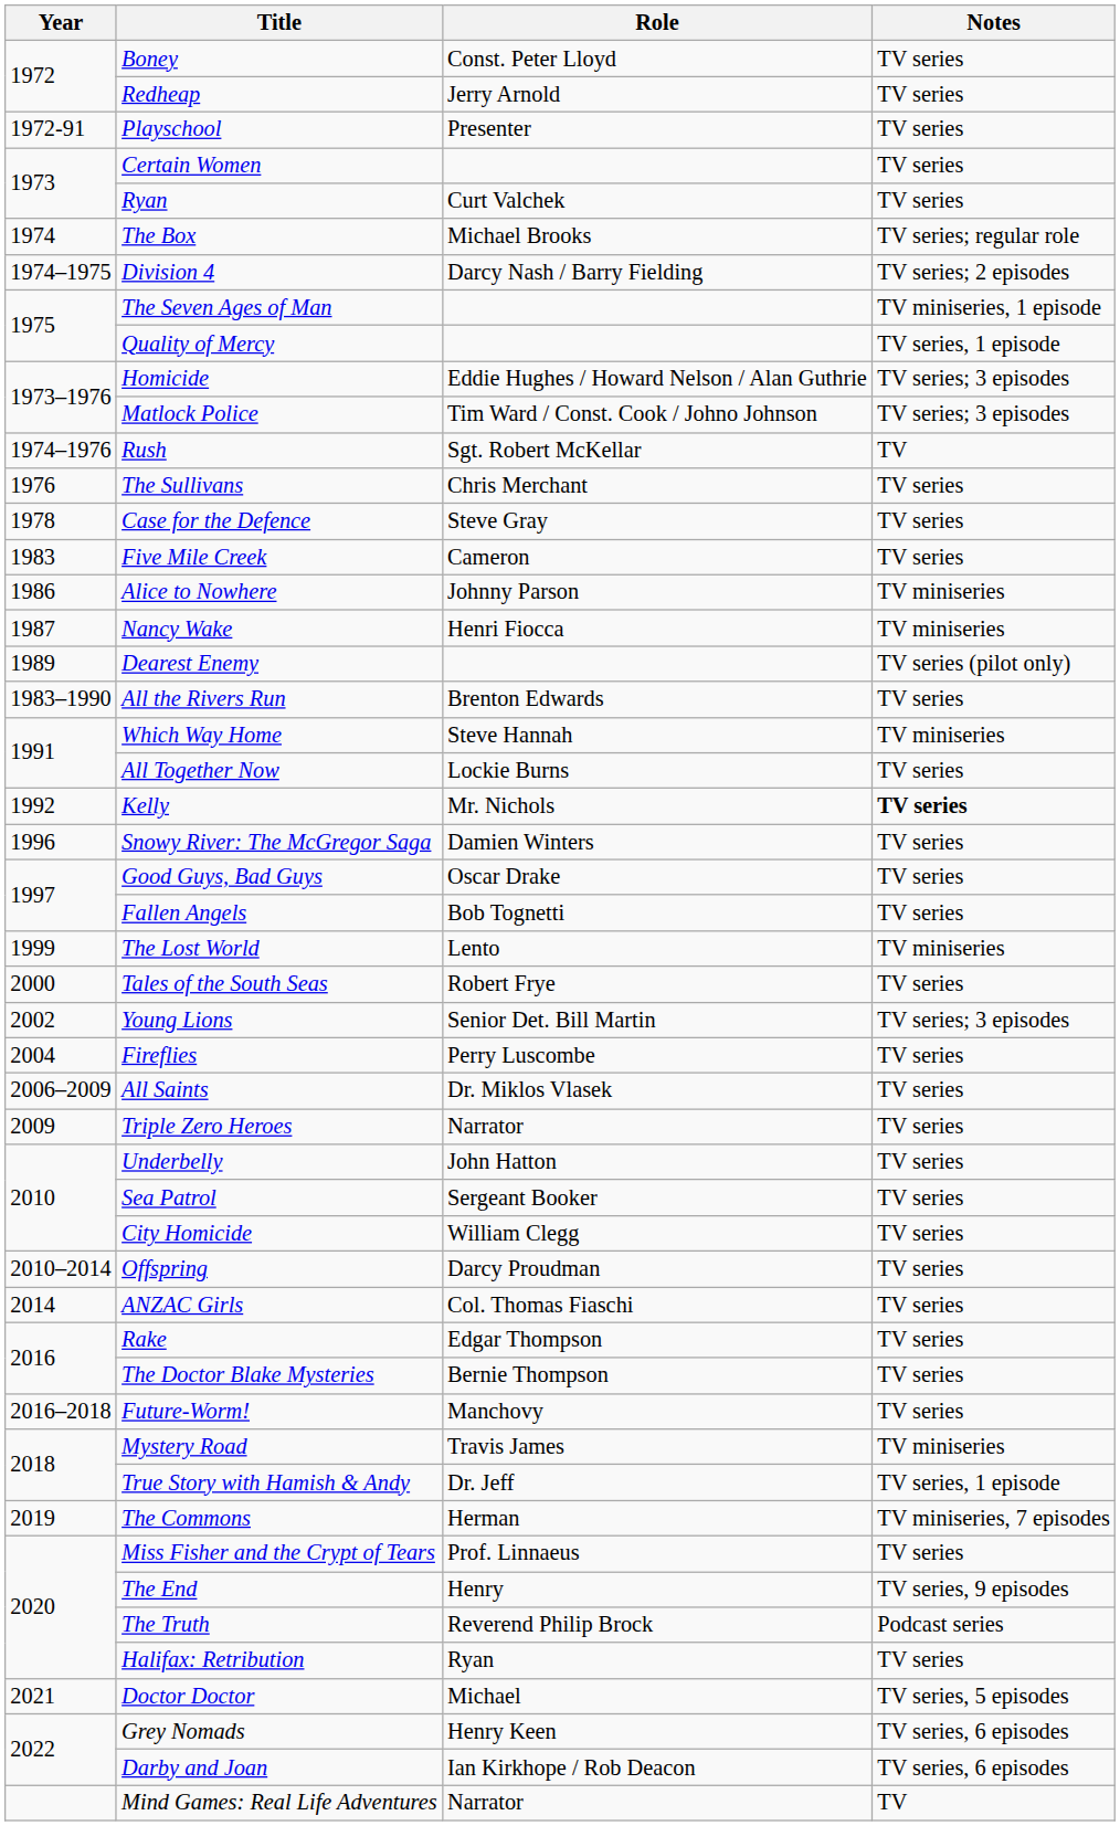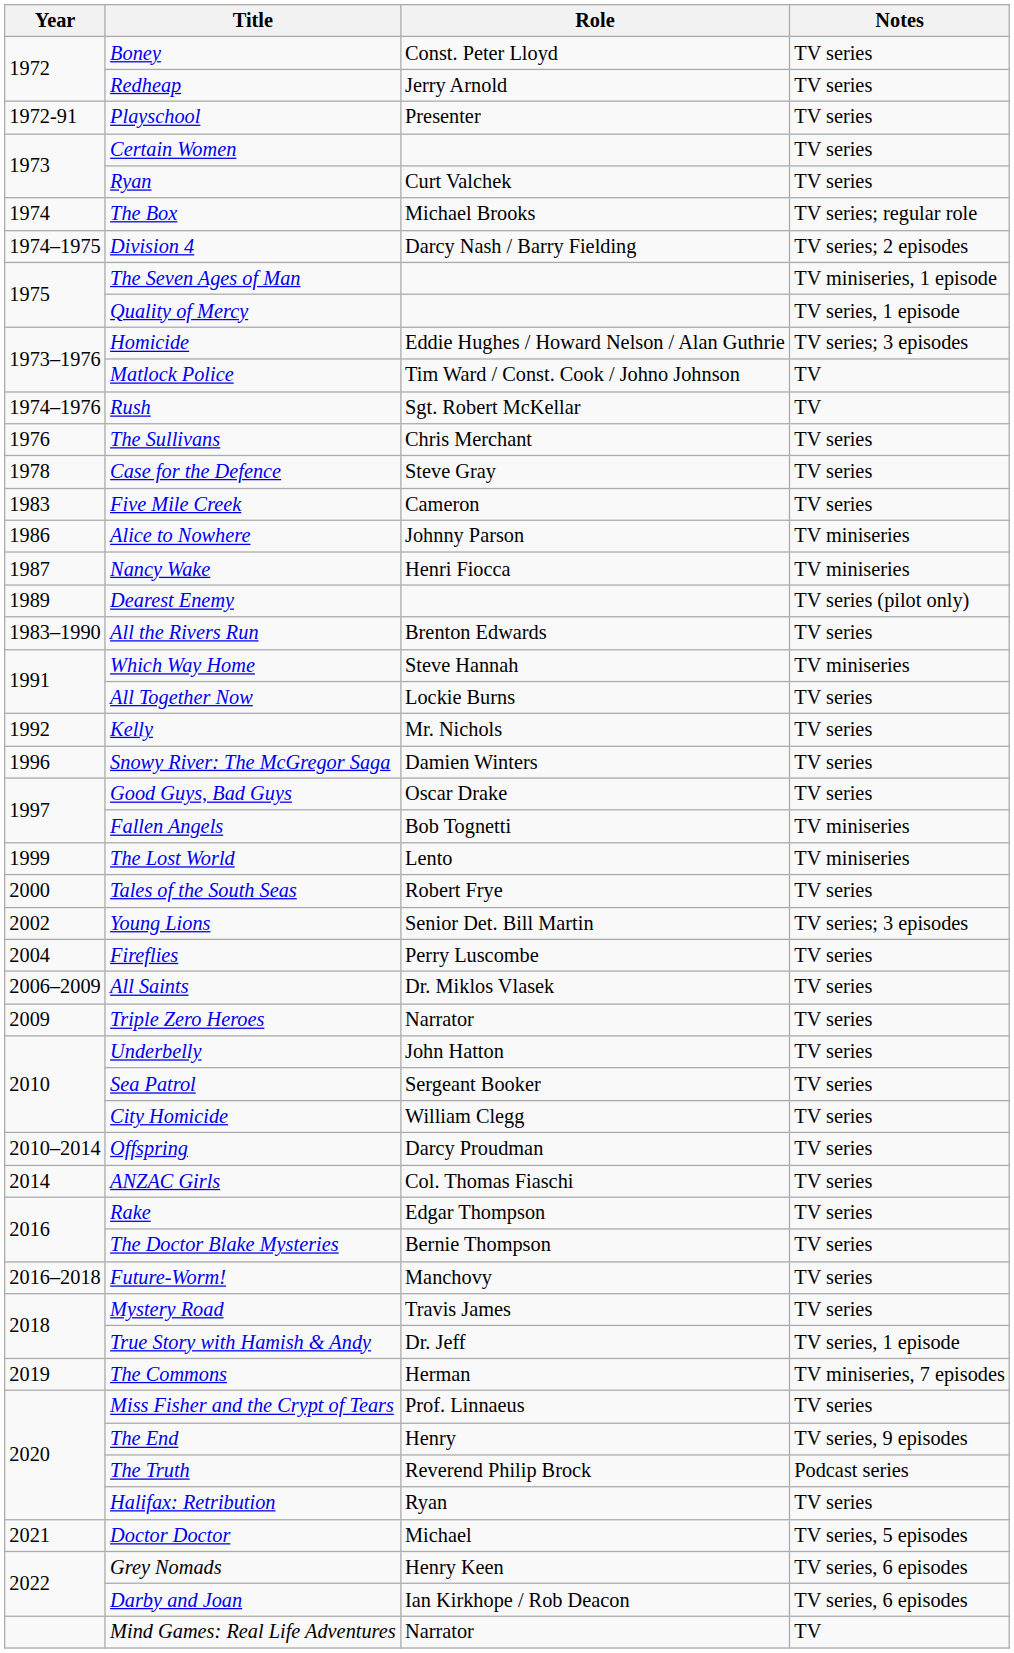 <table class="wikitable">
 <tr>
 <th>Year</th>
 <th>Title</th>
 <th>Role</th>
 <th>Notes</th>
 </tr>
 <tr>
 <td rowspan=2>1972</td>
 <td><em><a href='#'>Boney</a></em></td>
 <td>Const. Peter Lloyd</td>
 <td>TV series</td>
 </tr>
 <tr>
 <td><em><a href='#'>Redheap</a></em></td>
 <td>Jerry Arnold</td>
 <td>TV series</td>
 </tr>
 <tr>
 <td>1972-91</td>
 <td><em><a href='#'>Playschool</a></em></td>
 <td>Presenter</td>
 <td>TV series</td>
 </tr>
 <tr>
 <td rowspan=2>1973</td>
 <td><em><a href='#'>Certain Women</a></em></td>
 <td></td>
 <td>TV series</td>
 </tr>
 <tr>
 <td><em><a href='#'>Ryan</a></em></td>
 <td>Curt Valchek</td>
 <td>TV series</td>
 </tr>
 <tr>
 <td>1974</td>
 <td><em><a href='#'>The Box</a></em></td>
 <td>Michael Brooks</td>
 <td>TV series; regular role</td>
 </tr>
 <tr>
 <td>1974–1975</td>
 <td><em><a href='#'>Division 4</a></em></td>
 <td>Darcy Nash / Barry Fielding</td>
 <td>TV series; 2 episodes</td>
 </tr>
 <tr>
 <td rowspan=2>1975</td>
 <td><em><a href='#'>The Seven Ages of Man</a></em></td>
 <td></td>
 <td>TV miniseries, 1 episode</td>
 </tr>
 <tr>
 <td><em><a href='#'>Quality of Mercy</a></em></td>
 <td></td>
 <td>TV series, 1 episode</td>
 </tr>
 <tr>
 <td rowspan=2>1973–1976</td>
 <td><em><a href='#'>Homicide</a></em></td>
 <td>Eddie Hughes / Howard Nelson / Alan Guthrie</td>
 <td>TV series; 3 episodes</td>
 </tr>
 <tr>
 <td><em><a href='#'>Matlock Police</a></em></td>
 <td>Tim Ward / Const. Cook / Johno Johnson</td>
-<td>TV series; 3 episodes</td>
+<td>TV</td>
 </tr>
 <tr>
 <td>1974–1976</td>
 <td><em><a href='#'>Rush</a></em></td>
 <td>Sgt. Robert McKellar</td>
 <td>TV</td>
 </tr>
 <tr>
 <td>1976</td>
 <td><em><a href='#'>The Sullivans</a></em></td>
 <td>Chris Merchant</td>
 <td>TV series</td>
 </tr>
 <tr>
 <td>1978</td>
 <td><em><a href='#'>Case for the Defence</a></em></td>
 <td>Steve Gray</td>
 <td>TV series</td>
 </tr>
 <tr>
 <td>1983</td>
 <td><em><a href='#'>Five Mile Creek</a></em></td>
 <td>Cameron</td>
 <td>TV series</td>
 </tr>
 <tr>
 <td>1986</td>
 <td><em><a href='#'>Alice to Nowhere</a></em></td>
 <td>Johnny Parson</td>
 <td>TV miniseries</td>
 </tr>
 <tr>
 <td>1987</td>
 <td><em><a href='#'>Nancy Wake</a></em></td>
 <td>Henri Fiocca</td>
 <td>TV miniseries</td>
 </tr>
 <tr>
 <td>1989</td>
 <td><em><a href='#'>Dearest Enemy</a></em></td>
 <td></td>
 <td>TV series (pilot only)</td>
 </tr>
 <tr>
 <td>1983–1990</td>
 <td><em><a href='#'>All the Rivers Run</a></em></td>
 <td>Brenton Edwards</td>
 <td>TV series</td>
 </tr>
 <tr>
 <td rowspan="2">1991</td>
 <td><em><a href='#'>Which Way Home</a></em></td>
 <td>Steve Hannah</td>
 <td>TV miniseries</td>
 </tr>
 <tr>
 <td><em><a href='#'>All Together Now</a></em></td>
 <td>Lockie Burns</td>
 <td>TV series</td>
 </tr>
 <tr>
 <td>1992</td>
 <td><em><a href='#'>Kelly</a></em></td>
 <td>Mr. Nichols</td>
-<td><strong>TV series</strong></td>
+<td>TV series</td>
 </tr>
 <tr>
 <td>1996</td>
 <td><em><a href='#'>Snowy River: The McGregor Saga</a></em></td>
 <td>Damien Winters</td>
 <td>TV series</td>
 </tr>
 <tr>
 <td rowspan="2">1997</td>
 <td><em><a href='#'>Good Guys, Bad Guys</a></em></td>
 <td>Oscar Drake</td>
 <td>TV series</td>
 </tr>
 <tr>
 <td><em><a href='#'>Fallen Angels</a></em></td>
 <td>Bob Tognetti</td>
-<td>TV series</td>
+<td>TV miniseries</td>
 </tr>
 <tr>
 <td>1999</td>
 <td><em><a href='#'>The Lost World</a></em></td>
 <td>Lento</td>
 <td>TV miniseries</td>
 </tr>
 <tr>
 <td>2000</td>
 <td><em><a href='#'>Tales of the South Seas</a></em></td>
 <td>Robert Frye</td>
 <td>TV series</td>
 </tr>
 <tr>
 <td>2002</td>
 <td><em><a href='#'>Young Lions</a></em></td>
 <td>Senior Det. Bill Martin</td>
 <td>TV series; 3 episodes</td>
 </tr>
 <tr>
 <td>2004</td>
 <td><em><a href='#'>Fireflies</a></em></td>
 <td>Perry Luscombe</td>
 <td>TV series</td>
 </tr>
 <tr>
 <td>2006–2009</td>
 <td><em><a href='#'>All Saints</a></em></td>
 <td>Dr. Miklos Vlasek</td>
 <td>TV series</td>
 </tr>
 <tr>
 <td>2009</td>
 <td><em><a href='#'>Triple Zero Heroes</a></em></td>
 <td>Narrator</td>
 <td>TV series</td>
 </tr>
 <tr>
 <td rowspan="3">2010</td>
 <td><em><a href='#'>Underbelly</a></em></td>
 <td>John Hatton</td>
 <td>TV series</td>
 </tr>
 <tr>
 <td><em><a href='#'>Sea Patrol</a></em></td>
 <td>Sergeant Booker</td>
 <td>TV series</td>
 </tr>
 <tr>
 <td><em><a href='#'>City Homicide</a></em></td>
 <td>William Clegg</td>
 <td>TV series</td>
 </tr>
 <tr>
 <td>2010–2014</td>
 <td><em><a href='#'>Offspring</a></em></td>
 <td>Darcy Proudman</td>
 <td>TV series</td>
 </tr>
 <tr>
 <td>2014</td>
 <td><em><a href='#'>ANZAC Girls</a></em></td>
 <td>Col. Thomas Fiaschi</td>
 <td>TV series</td>
 </tr>
 <tr>
 <td rowspan="2">2016</td>
 <td><em><a href='#'>Rake</a></em></td>
 <td>Edgar Thompson</td>
 <td>TV series</td>
 </tr>
 <tr>
 <td><em><a href='#'>The Doctor Blake Mysteries</a></em></td>
 <td>Bernie Thompson</td>
 <td>TV series</td>
 </tr>
 <tr>
 <td>2016–2018</td>
 <td><em><a href='#'>Future-Worm!</a></em></td>
 <td>Manchovy</td>
 <td>TV series</td>
 </tr>
 <tr>
 <td rowspan="2">2018</td>
 <td><em><a href='#'>Mystery Road</a></em></td>
 <td>Travis James</td>
-<td>TV miniseries</td>
+<td>TV series</td>
 </tr>
 <tr>
 <td><em><a href='#'>True Story with Hamish & Andy</a></em></td>
 <td>Dr. Jeff</td>
 <td>TV series, 1 episode</td>
 </tr>
 <tr>
 <td>2019</td>
 <td><em><a href='#'>The Commons</a></em></td>
 <td>Herman</td>
 <td>TV miniseries, 7 episodes</td>
 </tr>
 <tr>
 <td rowspan="4">2020</td>
 <td><em><a href='#'>Miss Fisher and the Crypt of Tears</a></em></td>
 <td>Prof. Linnaeus</td>
 <td>TV series</td>
 </tr>
 <tr>
 <td><em><a href='#'>The End</a></em></td>
 <td>Henry</td>
 <td>TV series, 9 episodes</td>
 </tr>
 <tr>
 <td><em><a href='#'>The Truth</a></em></td>
 <td>Reverend Philip Brock</td>
 <td>Podcast series</td>
 </tr>
 <tr>
 <td><em><a href='#'>Halifax: Retribution</a></em></td>
 <td>Ryan</td>
 <td>TV series</td>
 </tr>
 <tr>
 <td>2021</td>
 <td><em><a href='#'>Doctor Doctor</a></em></td>
 <td>Michael</td>
 <td>TV series, 5 episodes</td>
 </tr>
 <tr>
 <td rowspan="2">2022</td>
 <td><em>Grey Nomads</em></td>
 <td>Henry Keen</td>
 <td>TV series, 6 episodes</td>
 </tr>
 <tr>
 <td><em><a href='#'>Darby and Joan</a></em></td>
 <td>Ian Kirkhope / Rob Deacon</td>
 <td>TV series, 6 episodes</td>
 </tr>
 <tr>
 <td></td>
 <td><em>Mind Games: Real Life Adventures</em></td>
 <td>Narrator</td>
 <td>TV</td>
 </tr>
 </table>
